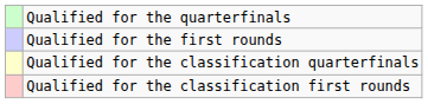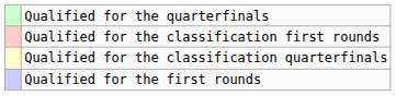 <table class=wikitable>
 <tr>
 <td width=10px style="background-color:#ccffcc;"></td>
 <td>Qualified for the quarterfinals</td>
 </tr>
 <tr>
-<td width=10px style="background-color:#ccccff;"></td>
-<td>Qualified for the first rounds</td>
+<td width=10px style="background-color:#ffcccc;"></td>
+<td>Qualified for the classification first rounds</td>
 </tr>
 <tr>
 <td width=10px style="background-color:#ffffcc;"></td>
 <td>Qualified for the classification quarterfinals</td>
 </tr>
 <tr>
-<td width=10px style="background-color:#ffcccc;"></td>
-<td>Qualified for the classification first rounds</td>
+<td width=10px style="background-color:#ccccff;"></td>
+<td>Qualified for the first rounds</td>
 </tr>
 </table>
